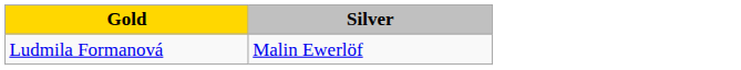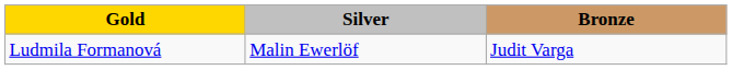 <table class="wikitable" style="text-align:left">
 <tr align="center">
 <td width=200 bgcolor=gold><strong>Gold</strong></td>
 <td width=200 bgcolor=silver><strong>Silver</strong></td>
+<td width=200 bgcolor=CC9966><strong>Bronze</strong></td>
 </tr>
 <tr>
 <td><a href='#'>Ludmila Formanová</a><br><em></em></td>
 <td><a href='#'>Malin Ewerlöf</a><br><em></em></td>
+<td><a href='#'>Judit Varga</a><br><em></em></td>
 </tr>
 </table>
